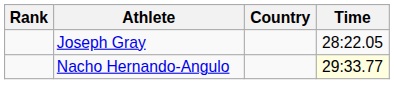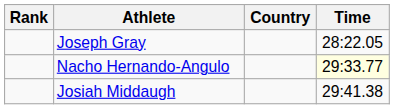 <table class="wikitable" width=40% style="font-size:90%; text-align:center;">
 <tr>
 <th>Rank</th>
 <th>Athlete</th>
 <th>Country</th>
 <th>Time</th>
 </tr>
 <tr>
 <td></td>
 <td align=left><a href='#'>Joseph Gray</a></td>
 <td align=left></td>
 <td>28:22.05</td>
 </tr>
 <tr>
 <td></td>
 <td align=left><a href='#'>Nacho Hernando-Angulo</a></td>
 <td align=left></td>
 <td style="background: lightyellow;">29:33.77</td>
 </tr>
+<tr>
+<td></td>
+<td align=left><a href='#'>Josiah Middaugh</a></td>
+<td align=left></td>
+<td>29:41.38</td>
+</tr>
 </table>
